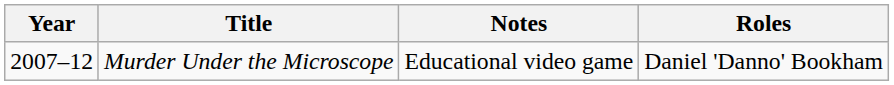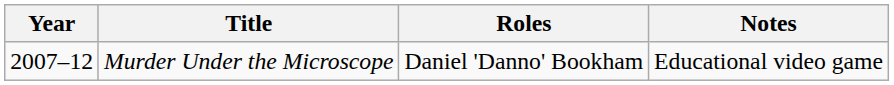 <table class="wikitable">
 <tr>
 <th>Year</th>
 <th>Title</th>
+<th>Roles</th>
 <th>Notes</th>
-<th>Roles</th>
 </tr>
 <tr>
 <td>2007–12</td>
 <td><em>Murder Under the Microscope</em></td>
+<td>Daniel 'Danno' Bookham</td>
 <td>Educational video game</td>
-<td>Daniel 'Danno' Bookham</td>
 </tr>
 </table>
